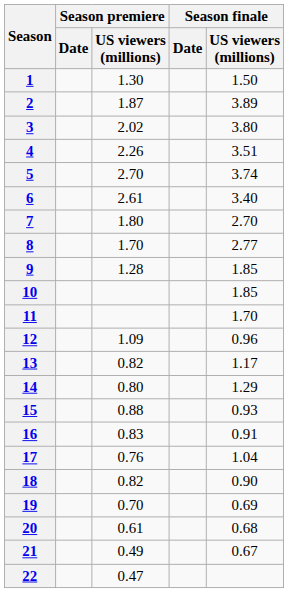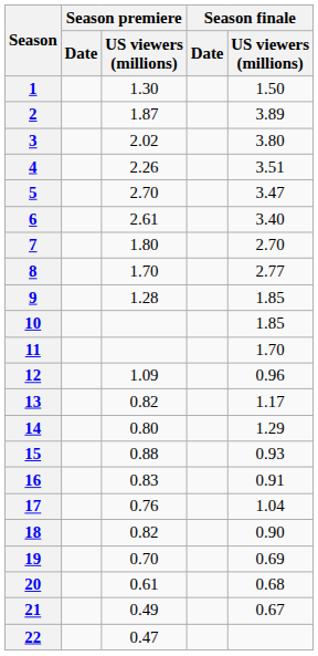 <table class="wikitable plainrowheaders" style="text-align:center">
 <tr>
 <th scope="col" rowspan="2">Season</th>
 <th scope="colgroup" colspan="2">Season premiere</th>
 <th scope="colgroup" colspan="2">Season finale</th>
 </tr>
 <tr>
 <th scope="col">Date</th>
 <th scope="col">US viewers<br>(millions)</th>
 <th scope="col">Date</th>
 <th scope="col">US viewers<br>(millions)</th>
 </tr>
 <tr>
 <th scope="row" style="text-align:center;"><strong><a href='#'>1</a></strong></th>
 <td style="text-align:left;"></td>
 <td>1.30</td>
 <td style="text-align:left;"></td>
 <td>1.50</td>
 </tr>
 <tr>
 <th scope="row" style="text-align:center;"><strong><a href='#'>2</a></strong></th>
 <td style="text-align:left;"></td>
 <td>1.87</td>
 <td style="text-align:left;"></td>
 <td>3.89</td>
 </tr>
 <tr>
 <th scope="row" style="text-align:center;"><strong><a href='#'>3</a></strong></th>
 <td style="text-align:left;"></td>
 <td>2.02</td>
 <td style="text-align:left;"></td>
 <td>3.80</td>
 </tr>
 <tr>
 <th scope="row" style="text-align:center;"><strong><a href='#'>4</a></strong></th>
 <td style="text-align:left;"></td>
 <td>2.26</td>
 <td style="text-align:left;"></td>
 <td>3.51</td>
 </tr>
 <tr>
 <th scope="row" style="text-align:center;"><strong><a href='#'>5</a></strong></th>
 <td style="text-align:left;"></td>
 <td>2.70</td>
 <td style="text-align:left;"></td>
-<td>3.74</td>
+<td>3.47</td>
 </tr>
 <tr>
 <th scope="row" style="text-align:center;"><strong><a href='#'>6</a></strong></th>
 <td style="text-align:left;"></td>
 <td>2.61</td>
 <td style="text-align:left;"></td>
 <td>3.40</td>
 </tr>
 <tr>
 <th scope="row" style="text-align:center;"><strong><a href='#'>7</a></strong></th>
 <td style="text-align:left;"></td>
 <td>1.80</td>
 <td style="text-align:left;"></td>
 <td>2.70</td>
 </tr>
 <tr>
 <th scope="row" style="text-align:center;"><strong><a href='#'>8</a></strong></th>
 <td style="text-align:left;"></td>
 <td>1.70</td>
 <td style="text-align:left;"></td>
 <td>2.77</td>
 </tr>
 <tr>
 <th scope="row" style="text-align:center;"><strong><a href='#'>9</a></strong></th>
 <td style="text-align:left;"></td>
 <td>1.28</td>
 <td style="text-align:left;"></td>
 <td>1.85</td>
 </tr>
 <tr>
 <th scope="row" style="text-align:center;"><strong><a href='#'>10</a></strong></th>
 <td style="text-align:left;"></td>
 <td></td>
 <td style="text-align:left;"></td>
 <td>1.85</td>
 </tr>
 <tr>
 <th scope="row" style="text-align:center;"><strong><a href='#'>11</a></strong></th>
 <td style="text-align:left;"></td>
 <td></td>
 <td style="text-align:left;"></td>
 <td>1.70</td>
 </tr>
 <tr>
 <th scope="row" style="text-align:center;"><strong><a href='#'>12</a></strong></th>
 <td style="text-align:left;"></td>
 <td>1.09</td>
 <td style="text-align:left;"></td>
 <td>0.96</td>
 </tr>
 <tr>
 <th scope="row" style="text-align:center;"><strong><a href='#'>13</a></strong></th>
 <td style="text-align:left;"></td>
 <td>0.82</td>
 <td style="text-align:left;"></td>
 <td>1.17</td>
 </tr>
 <tr>
 <th scope="row" style="text-align:center;"><strong><a href='#'>14</a></strong></th>
 <td style="text-align:left;"></td>
 <td>0.80</td>
 <td style="text-align:left;"></td>
 <td>1.29</td>
 </tr>
 <tr>
 <th scope="row" style="text-align:center;"><strong><a href='#'>15</a></strong></th>
 <td style="text-align:left;"></td>
 <td>0.88</td>
 <td style="text-align:left;"></td>
 <td>0.93</td>
 </tr>
 <tr>
 <th scope="row" style="text-align:center;"><strong><a href='#'>16</a></strong></th>
 <td style="text-align:left;"></td>
 <td>0.83</td>
 <td style="text-align:left;"></td>
 <td>0.91</td>
 </tr>
 <tr>
 <th scope="row" style="text-align:center;"><strong><a href='#'>17</a></strong></th>
 <td style="text-align:left;"></td>
 <td>0.76</td>
 <td style="text-align:left;"></td>
 <td>1.04</td>
 </tr>
 <tr>
 <th scope="row" style="text-align:center;"><strong><a href='#'>18</a></strong></th>
 <td style="text-align:left;"></td>
 <td>0.82</td>
 <td style="text-align:left;"></td>
 <td>0.90</td>
 </tr>
 <tr>
 <th scope="row" style="text-align:center;"><strong><a href='#'>19</a></strong></th>
 <td style="text-align:left;"></td>
 <td>0.70</td>
 <td style="text-align:left;"></td>
 <td>0.69</td>
 </tr>
 <tr>
 <th scope="row" style="text-align:center;"><strong><a href='#'>20</a></strong></th>
 <td style="text-align:left;"></td>
 <td>0.61</td>
 <td style="text-align:left;"></td>
 <td>0.68</td>
 </tr>
 <tr>
 <th scope="row" style="text-align:center;"><strong><a href='#'>21</a></strong></th>
 <td style="text-align:left;"></td>
 <td>0.49</td>
 <td style="text-align:left;"></td>
 <td>0.67</td>
 </tr>
 <tr>
 <th scope="row" style="text-align:center;"><strong><a href='#'>22</a></strong></th>
 <td style="text-align:left;"></td>
 <td>0.47</td>
 <td style="text-align:left;"></td>
 <td></td>
 </tr>
 </table>
